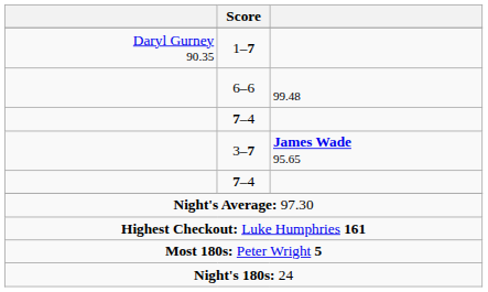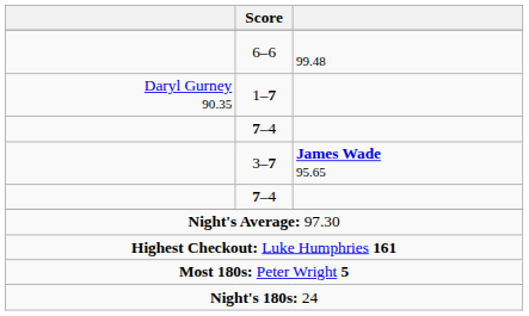 <table class=wikitable style="text-align:center">
 <tr>
 <th width=225></th>
 <th width=50>Score</th>
 <th width=225></th>
 </tr>
 <tr align=center>
 </tr>
 <tr align=left>
+<td align=right></td>
+<td align=center>6–6</td>
+<td><br><small><span>99.48</span></small></td>
+</tr>
+<tr align=left>
 <td align=right><a href='#'>Daryl Gurney</a>  <br><small><span>90.35</span></small></td>
 <td align=center>1–<strong>7</strong></td>
 <td></td>
-</tr>
-<tr align=left>
-<td align=right></td>
-<td align=center>6–6</td>
-<td><br><small><span>99.48</span></small></td>
 </tr>
 <tr align=left>
 <td align=right></td>
 <td align=center><strong>7</strong>–4</td>
 <td></td>
 </tr>
 <tr align=left>
 <td align=right></td>
 <td align=center>3–<strong>7</strong></td>
 <td> <strong><a href='#'>James Wade</a></strong> <br><small><span>95.65</span></small></td>
 </tr>
 <tr align=left>
 <td align=right></td>
 <td align=center><strong>7</strong>–4</td>
 <td></td>
 </tr>
 <tr align=center>
 </tr>
 <tr align=center>
 <td colspan="3"><strong>Night's Average:</strong> 97.30</td>
 </tr>
 <tr align=center>
 <td colspan="3"><strong>Highest Checkout:</strong>   <a href='#'>Luke Humphries</a> <strong>161</strong></td>
 </tr>
 <tr align=center>
 <td colspan="3"><strong>Most 180s:</strong>  <a href='#'>Peter Wright</a> <strong>5</strong></td>
 </tr>
 <tr align=center>
 <td colspan="3"><strong>Night's 180s:</strong> 24</td>
 </tr>
 </table>
